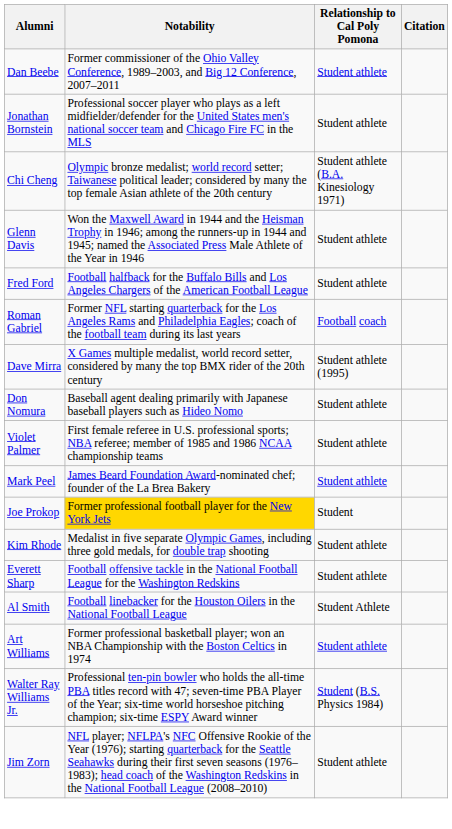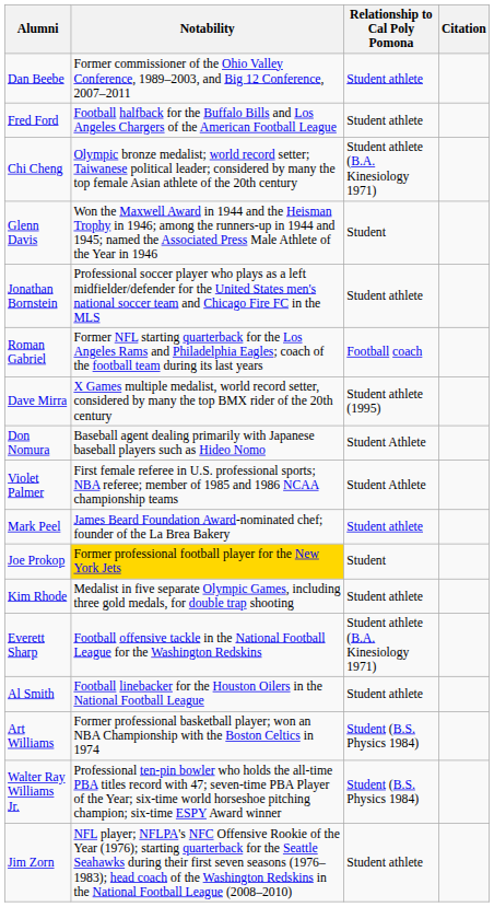 <table class="wikitable">
 <tr>
 <th>Alumni</th>
 <th>Notability</th>
 <th>Relationship to Cal Poly Pomona</th>
 <th>Citation</th>
 </tr>
 <tr>
 <td><a href='#'>Dan Beebe</a></td>
 <td>Former commissioner of the <a href='#'>Ohio Valley Conference</a>, 1989–2003, and <a href='#'>Big 12 Conference</a>, 2007–2011</td>
 <td><a href='#'>Student athlete</a></td>
 <td></td>
 </tr>
 <tr>
-<td><a href='#'>Jonathan Bornstein</a></td>
-<td>Professional soccer player who plays as a left midfielder/defender for the <a href='#'>United States men's national soccer team</a> and <a href='#'>Chicago Fire FC</a> in the <a href='#'>MLS</a></td>
+<td><a href='#'>Fred Ford</a></td>
+<td><a href='#'>Football</a> <a href='#'>halfback</a> for the <a href='#'>Buffalo Bills</a> and <a href='#'>Los Angeles Chargers</a> of the <a href='#'>American Football League</a></td>
 <td>Student athlete</td>
 <td></td>
 </tr>
 <tr>
 <td><a href='#'>Chi Cheng</a></td>
 <td><a href='#'>Olympic</a> bronze medalist; <a href='#'>world record</a> setter; <a href='#'>Taiwanese</a> political leader; considered by many the top female Asian athlete of the 20th century</td>
 <td>Student athlete (<a href='#'>B.A.</a> Kinesiology 1971)</td>
 <td></td>
 </tr>
 <tr>
 <td><a href='#'>Glenn Davis</a></td>
 <td>Won the <a href='#'>Maxwell Award</a> in 1944 and the <a href='#'>Heisman Trophy</a> in 1946; among the runners-up in 1944 and 1945; named the <a href='#'>Associated Press</a> Male Athlete of the Year in 1946</td>
-<td>Student athlete</td>
+<td>Student</td>
 <td></td>
 </tr>
 <tr>
-<td><a href='#'>Fred Ford</a></td>
-<td><a href='#'>Football</a> <a href='#'>halfback</a> for the <a href='#'>Buffalo Bills</a> and <a href='#'>Los Angeles Chargers</a> of the <a href='#'>American Football League</a></td>
+<td><a href='#'>Jonathan Bornstein</a></td>
+<td>Professional soccer player who plays as a left midfielder/defender for the <a href='#'>United States men's national soccer team</a> and <a href='#'>Chicago Fire FC</a> in the <a href='#'>MLS</a></td>
 <td>Student athlete</td>
 <td></td>
 </tr>
 <tr>
 <td><a href='#'>Roman Gabriel</a></td>
 <td>Former <a href='#'>NFL</a> starting <a href='#'>quarterback</a> for the <a href='#'>Los Angeles Rams</a> and <a href='#'>Philadelphia Eagles</a>; coach of the <a href='#'>football team</a> during its last years</td>
 <td><a href='#'>Football</a> <a href='#'>coach</a></td>
 <td></td>
 </tr>
 <tr>
 <td><a href='#'>Dave Mirra</a></td>
 <td><a href='#'>X Games</a> multiple medalist, world record setter, considered by many the top BMX rider of the 20th century</td>
 <td>Student athlete (1995)</td>
 <td></td>
 </tr>
 <tr>
 <td><a href='#'>Don Nomura</a></td>
 <td>Baseball agent dealing primarily with Japanese baseball players such as <a href='#'>Hideo Nomo</a></td>
-<td>Student athlete</td>
+<td>Student Athlete</td>
 <td></td>
 </tr>
 <tr>
 <td><a href='#'>Violet Palmer</a></td>
 <td>First female referee in U.S. professional sports; <a href='#'>NBA</a> referee; member of 1985 and 1986 <a href='#'>NCAA</a> championship teams</td>
-<td>Student athlete</td>
+<td>Student Athlete</td>
 <td></td>
 </tr>
 <tr>
 <td><a href='#'>Mark Peel</a></td>
 <td><a href='#'>James Beard Foundation Award</a>-nominated chef; founder of the La Brea Bakery</td>
 <td><a href='#'>Student athlete</a></td>
 <td></td>
 </tr>
 <tr>
 <td><a href='#'>Joe Prokop</a></td>
 <td style="background: gold;">Former professional football player for the  <a href='#'>New York Jets</a></td>
 <td>Student</td>
 <td></td>
 </tr>
 <tr>
 <td><a href='#'>Kim Rhode</a></td>
 <td>Medalist in five separate <a href='#'>Olympic Games</a>, including three gold medals, for <a href='#'>double trap</a> shooting</td>
 <td>Student athlete</td>
 <td></td>
 </tr>
 <tr>
 <td><a href='#'>Everett Sharp</a></td>
 <td><a href='#'>Football</a> <a href='#'>offensive tackle</a> in the <a href='#'>National Football League</a> for the <a href='#'>Washington Redskins</a></td>
-<td>Student athlete</td>
+<td>Student athlete (<a href='#'>B.A.</a> Kinesiology 1971)</td>
 <td></td>
 </tr>
 <tr>
 <td><a href='#'>Al Smith</a></td>
 <td><a href='#'>Football</a> <a href='#'>linebacker</a> for the <a href='#'>Houston Oilers</a> in the <a href='#'>National Football League</a></td>
-<td>Student Athlete</td>
+<td>Student athlete</td>
 <td></td>
 </tr>
 <tr>
 <td><a href='#'>Art Williams</a></td>
 <td>Former professional basketball player; won an NBA Championship with the <a href='#'>Boston Celtics</a> in 1974</td>
-<td><a href='#'>Student athlete</a></td>
+<td><a href='#'>Student</a> (<a href='#'>B.S.</a> Physics 1984)</td>
 <td></td>
 </tr>
 <tr>
 <td><a href='#'>Walter Ray Williams Jr.</a></td>
 <td>Professional <a href='#'>ten-pin bowler</a> who holds the all-time <a href='#'>PBA</a> titles record with 47; seven-time PBA Player of the Year; six-time world horseshoe pitching champion; six-time <a href='#'>ESPY</a> Award winner</td>
 <td><a href='#'>Student</a> (<a href='#'>B.S.</a> Physics 1984)</td>
 <td></td>
 </tr>
 <tr>
 <td><a href='#'>Jim Zorn</a></td>
 <td><a href='#'>NFL</a> player; <a href='#'>NFLPA</a>'s <a href='#'>NFC</a> Offensive Rookie of the Year (1976); starting <a href='#'>quarterback</a> for the <a href='#'>Seattle Seahawks</a> during their first seven seasons (1976–1983);  <a href='#'>head coach</a> of the <a href='#'>Washington Redskins</a> in the <a href='#'>National Football League</a> (2008–2010)</td>
 <td>Student athlete</td>
 <td></td>
 </tr>
 </table>
